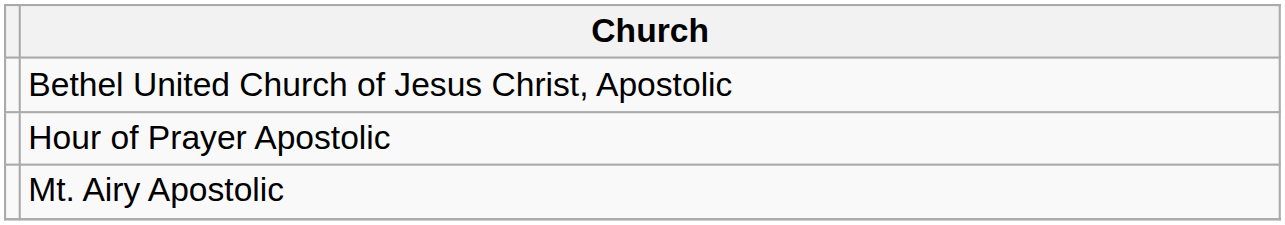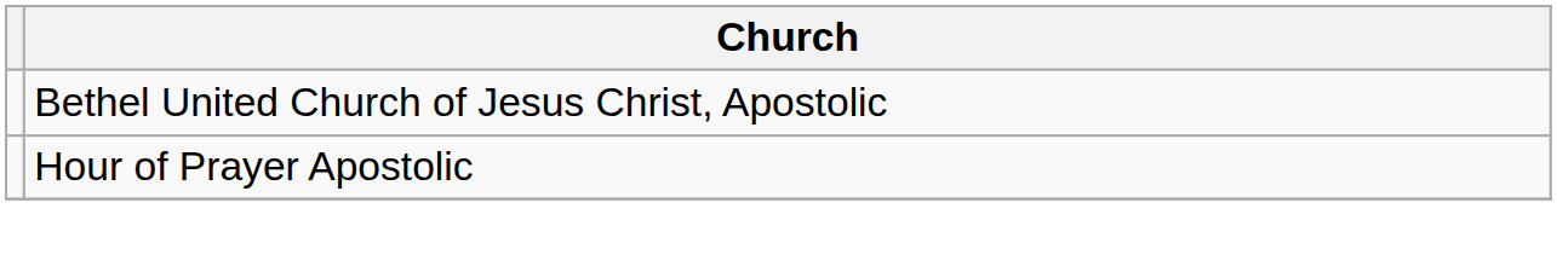 <table class="wikitable">
 <tr>
 <th width="0%"></th>
 <th width="100%">Church</th>
 </tr>
 <tr>
 <td></td>
 <td>Bethel United Church of Jesus Christ, Apostolic</td>
 </tr>
 <tr>
 <td></td>
 <td>Hour of Prayer Apostolic</td>
 </tr>
 <tr>
-<td></td>
-<td>Mt. Airy Apostolic</td>
-</tr>
-<tr>
 </tr>
 </table>
